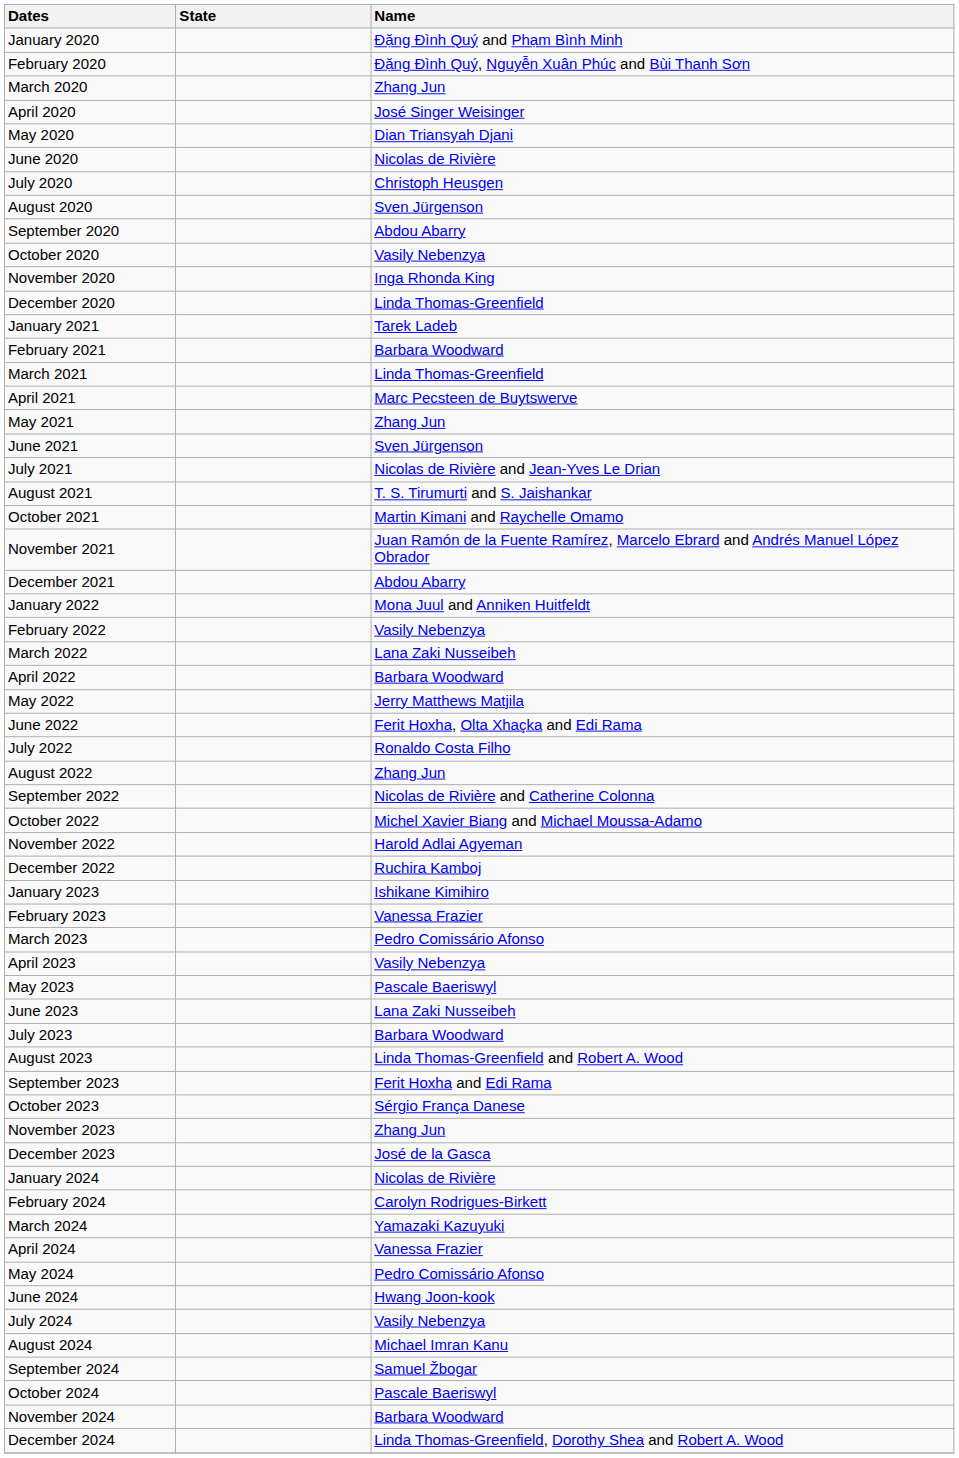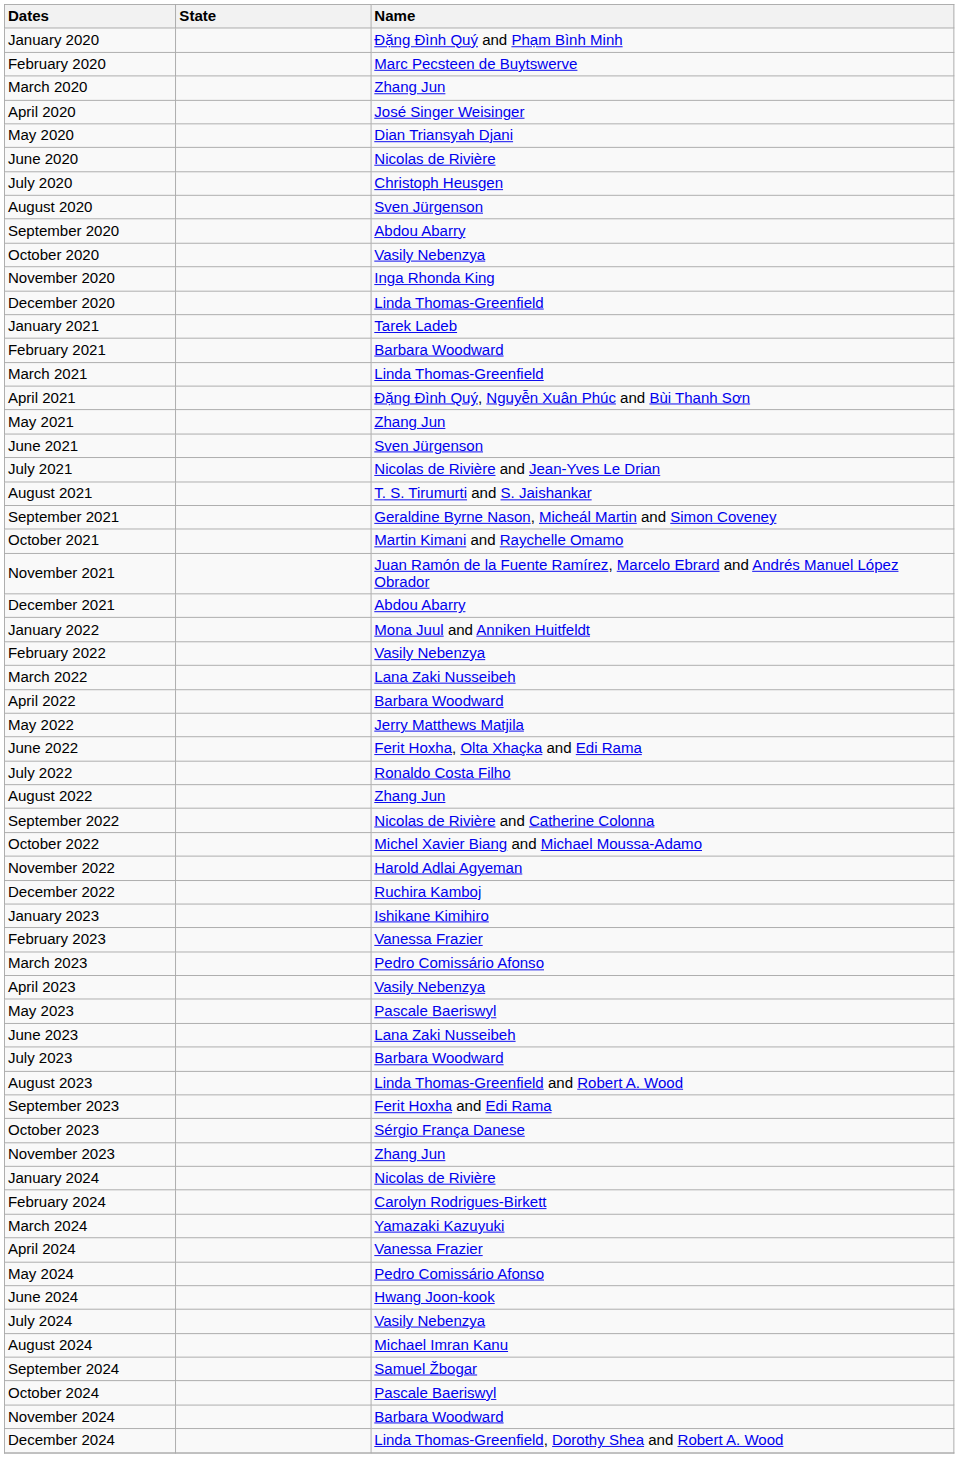 <table class="wikitable" width="80%">
 <tr>
 <th style="text-align:left;width:175px">Dates</th>
 <th style="text-align:left;width:200px">State</th>
 <th style="text-align:left;">Name</th>
 </tr>
 <tr>
 <td>January 2020</td>
 <td></td>
 <td><a href='#'>Đặng Đình Quý</a> and <a href='#'>Phạm Bình Minh</a></td>
 </tr>
 <tr>
 <td>February 2020</td>
 <td></td>
-<td><a href='#'>Đặng Đình Quý</a>, <a href='#'>Nguyễn Xuân Phúc</a> and <a href='#'>Bùi Thanh Sơn</a></td>
+<td><a href='#'>Marc Pecsteen de Buytswerve</a></td>
 </tr>
 <tr>
 <td>March 2020</td>
 <td></td>
 <td><a href='#'>Zhang Jun</a></td>
 </tr>
 <tr>
 <td>April 2020</td>
 <td></td>
 <td><a href='#'>José Singer Weisinger</a></td>
 </tr>
 <tr>
 <td>May 2020</td>
 <td></td>
 <td><a href='#'>Dian Triansyah Djani</a></td>
 </tr>
 <tr>
 <td>June 2020</td>
 <td></td>
 <td><a href='#'>Nicolas de Rivière</a></td>
 </tr>
 <tr>
 <td>July 2020</td>
 <td></td>
 <td><a href='#'>Christoph Heusgen</a></td>
 </tr>
 <tr>
 <td>August 2020</td>
 <td></td>
 <td><a href='#'>Sven Jürgenson</a></td>
 </tr>
 <tr>
 <td>September 2020</td>
 <td></td>
 <td><a href='#'>Abdou Abarry</a></td>
 </tr>
 <tr>
 <td>October 2020</td>
 <td></td>
 <td><a href='#'>Vasily Nebenzya</a></td>
 </tr>
 <tr>
 <td>November 2020</td>
 <td></td>
 <td><a href='#'>Inga Rhonda King</a></td>
 </tr>
 <tr>
 <td>December 2020</td>
 <td></td>
 <td><a href='#'>Linda Thomas-Greenfield</a></td>
 </tr>
 <tr>
 <td>January 2021</td>
 <td></td>
 <td><a href='#'>Tarek Ladeb</a></td>
 </tr>
 <tr>
 <td>February 2021</td>
 <td></td>
 <td><a href='#'>Barbara Woodward</a></td>
 </tr>
 <tr>
 <td>March 2021</td>
 <td></td>
 <td><a href='#'>Linda Thomas-Greenfield</a></td>
 </tr>
 <tr>
 <td>April 2021</td>
 <td></td>
-<td><a href='#'>Marc Pecsteen de Buytswerve</a></td>
+<td><a href='#'>Đặng Đình Quý</a>, <a href='#'>Nguyễn Xuân Phúc</a> and <a href='#'>Bùi Thanh Sơn</a></td>
 </tr>
 <tr>
 <td>May 2021</td>
 <td></td>
 <td><a href='#'>Zhang Jun</a></td>
 </tr>
 <tr>
 <td>June 2021</td>
 <td></td>
 <td><a href='#'>Sven Jürgenson</a></td>
 </tr>
 <tr>
 <td>July 2021</td>
 <td></td>
 <td><a href='#'>Nicolas de Rivière</a> and <a href='#'>Jean-Yves Le Drian</a></td>
 </tr>
 <tr>
 <td>August 2021</td>
 <td></td>
 <td><a href='#'>T. S. Tirumurti</a> and <a href='#'>S. Jaishankar</a></td>
+</tr>
+<tr>
+<td>September 2021</td>
+<td></td>
+<td><a href='#'>Geraldine Byrne Nason</a>, <a href='#'>Micheál Martin</a> and <a href='#'>Simon Coveney</a></td>
 </tr>
 <tr>
 <td>October 2021</td>
 <td></td>
 <td><a href='#'>Martin Kimani</a> and <a href='#'>Raychelle Omamo</a></td>
 </tr>
 <tr>
 <td>November 2021</td>
 <td></td>
 <td><a href='#'>Juan Ramón de la Fuente Ramírez</a>, <a href='#'>Marcelo Ebrard</a> and <a href='#'>Andrés Manuel López Obrador</a></td>
 </tr>
 <tr>
 <td>December 2021</td>
 <td></td>
 <td><a href='#'>Abdou Abarry</a></td>
 </tr>
 <tr>
 <td>January 2022</td>
 <td></td>
 <td><a href='#'>Mona Juul</a> and <a href='#'>Anniken Huitfeldt</a></td>
 </tr>
 <tr>
 <td>February 2022</td>
 <td></td>
 <td><a href='#'>Vasily Nebenzya</a></td>
 </tr>
 <tr>
 <td>March 2022</td>
 <td></td>
 <td><a href='#'>Lana Zaki Nusseibeh</a></td>
 </tr>
 <tr>
 <td>April 2022</td>
 <td></td>
 <td><a href='#'>Barbara Woodward</a></td>
 </tr>
 <tr>
 <td>May 2022</td>
 <td></td>
 <td><a href='#'>Jerry Matthews Matjila</a></td>
 </tr>
 <tr>
 <td>June 2022</td>
 <td></td>
 <td><a href='#'>Ferit Hoxha</a>, <a href='#'>Olta Xhaçka</a> and <a href='#'>Edi Rama</a></td>
 </tr>
 <tr>
 <td>July 2022</td>
 <td></td>
 <td><a href='#'>Ronaldo Costa Filho</a></td>
 </tr>
 <tr>
 <td>August 2022</td>
 <td></td>
 <td><a href='#'>Zhang Jun</a></td>
 </tr>
 <tr>
 <td>September 2022</td>
 <td></td>
 <td><a href='#'>Nicolas de Rivière</a> and <a href='#'>Catherine Colonna</a></td>
 </tr>
 <tr>
 <td>October 2022</td>
 <td></td>
 <td><a href='#'>Michel Xavier Biang</a> and <a href='#'>Michael Moussa-Adamo</a></td>
 </tr>
 <tr>
 <td>November 2022</td>
 <td></td>
 <td><a href='#'>Harold Adlai Agyeman</a></td>
 </tr>
 <tr>
 <td>December 2022</td>
 <td></td>
 <td><a href='#'>Ruchira Kamboj</a></td>
 </tr>
 <tr>
 <td>January 2023</td>
 <td></td>
 <td><a href='#'>Ishikane Kimihiro</a></td>
 </tr>
 <tr>
 <td>February 2023</td>
 <td></td>
 <td><a href='#'>Vanessa Frazier</a></td>
 </tr>
 <tr>
 <td>March 2023</td>
 <td></td>
 <td><a href='#'>Pedro Comissário Afonso</a></td>
 </tr>
 <tr>
 <td>April 2023</td>
 <td></td>
 <td><a href='#'>Vasily Nebenzya</a></td>
 </tr>
 <tr>
 <td>May 2023</td>
 <td></td>
 <td><a href='#'>Pascale Baeriswyl</a></td>
 </tr>
 <tr>
 <td>June 2023</td>
 <td></td>
 <td><a href='#'>Lana Zaki Nusseibeh</a></td>
 </tr>
 <tr>
 <td>July 2023</td>
 <td></td>
 <td><a href='#'>Barbara Woodward</a></td>
 </tr>
 <tr>
 <td>August 2023</td>
 <td></td>
 <td><a href='#'>Linda Thomas-Greenfield</a> and <a href='#'>Robert A. Wood</a></td>
 </tr>
 <tr>
 <td>September 2023</td>
 <td></td>
 <td><a href='#'>Ferit Hoxha</a> and <a href='#'>Edi Rama</a></td>
 </tr>
 <tr>
 <td>October 2023</td>
 <td></td>
 <td><a href='#'>Sérgio França Danese</a></td>
 </tr>
 <tr>
 <td>November 2023</td>
 <td></td>
 <td><a href='#'>Zhang Jun</a></td>
 </tr>
 <tr>
-<td>December 2023</td>
-<td></td>
-<td><a href='#'>José de la Gasca</a></td>
-</tr>
-<tr>
 <td>January 2024</td>
 <td></td>
 <td><a href='#'>Nicolas de Rivière</a></td>
 </tr>
 <tr>
 <td>February 2024</td>
 <td></td>
 <td><a href='#'>Carolyn Rodrigues-Birkett</a></td>
 </tr>
 <tr>
 <td>March 2024</td>
 <td></td>
 <td><a href='#'>Yamazaki Kazuyuki</a></td>
 </tr>
 <tr>
 <td>April 2024</td>
 <td></td>
 <td><a href='#'>Vanessa Frazier</a></td>
 </tr>
 <tr>
 <td>May 2024</td>
 <td></td>
 <td><a href='#'>Pedro Comissário Afonso</a></td>
 </tr>
 <tr>
 <td>June 2024</td>
 <td></td>
 <td><a href='#'>Hwang Joon-kook</a></td>
 </tr>
 <tr>
 <td>July 2024</td>
 <td></td>
 <td><a href='#'>Vasily Nebenzya</a></td>
 </tr>
 <tr>
 <td>August 2024</td>
 <td></td>
 <td><a href='#'>Michael Imran Kanu</a></td>
 </tr>
 <tr>
 <td>September 2024</td>
 <td></td>
 <td><a href='#'>Samuel Žbogar</a></td>
 </tr>
 <tr>
 <td>October 2024</td>
 <td></td>
 <td><a href='#'>Pascale Baeriswyl</a></td>
 </tr>
 <tr>
 <td>November 2024</td>
 <td></td>
 <td><a href='#'>Barbara Woodward</a></td>
 </tr>
 <tr>
 <td>December 2024</td>
 <td></td>
 <td><a href='#'>Linda Thomas-Greenfield</a>, <a href='#'>Dorothy Shea</a> and <a href='#'>Robert A. Wood</a></td>
 </tr>
 <tr>
 </tr>
 </table>
